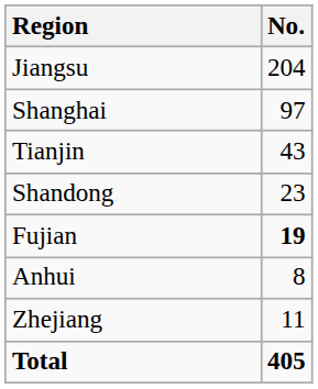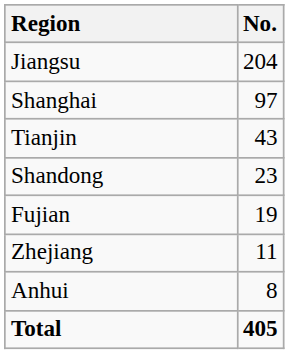 <table class="wikitable sortable floatright" style="font-size:85%; text-align:right; margin:0 0 1.5em 1.5em;">
 <tr>
 <th style="text-align:left; width:130px">Region</th>
 <th style="text-align:left;">No.</th>
 </tr>
 <tr>
 <td style="text-align:left;">Jiangsu</td>
 <td>204</td>
 </tr>
 <tr>
 <td style="text-align:left;">Shanghai</td>
 <td>97</td>
 </tr>
 <tr>
 <td style="text-align:left;">Tianjin</td>
 <td>43</td>
 </tr>
 <tr>
 <td style="text-align:left;">Shandong</td>
 <td>23</td>
 </tr>
 <tr>
 <td style="text-align:left;">Fujian</td>
-<td><strong>19</strong></td>
+<td>19</td>
+</tr>
+<tr>
+<td style="text-align:left;">Zhejiang</td>
+<td>11</td>
 </tr>
 <tr>
 <td style="text-align:left;">Anhui</td>
 <td>8</td>
-</tr>
-<tr>
-<td style="text-align:left;">Zhejiang</td>
-<td>11</td>
 </tr>
 <tr class="sortbottom">
 <td style="text-align:left;"><strong>Total</strong></td>
 <td><strong>405</strong></td>
 </tr>
 </table>
